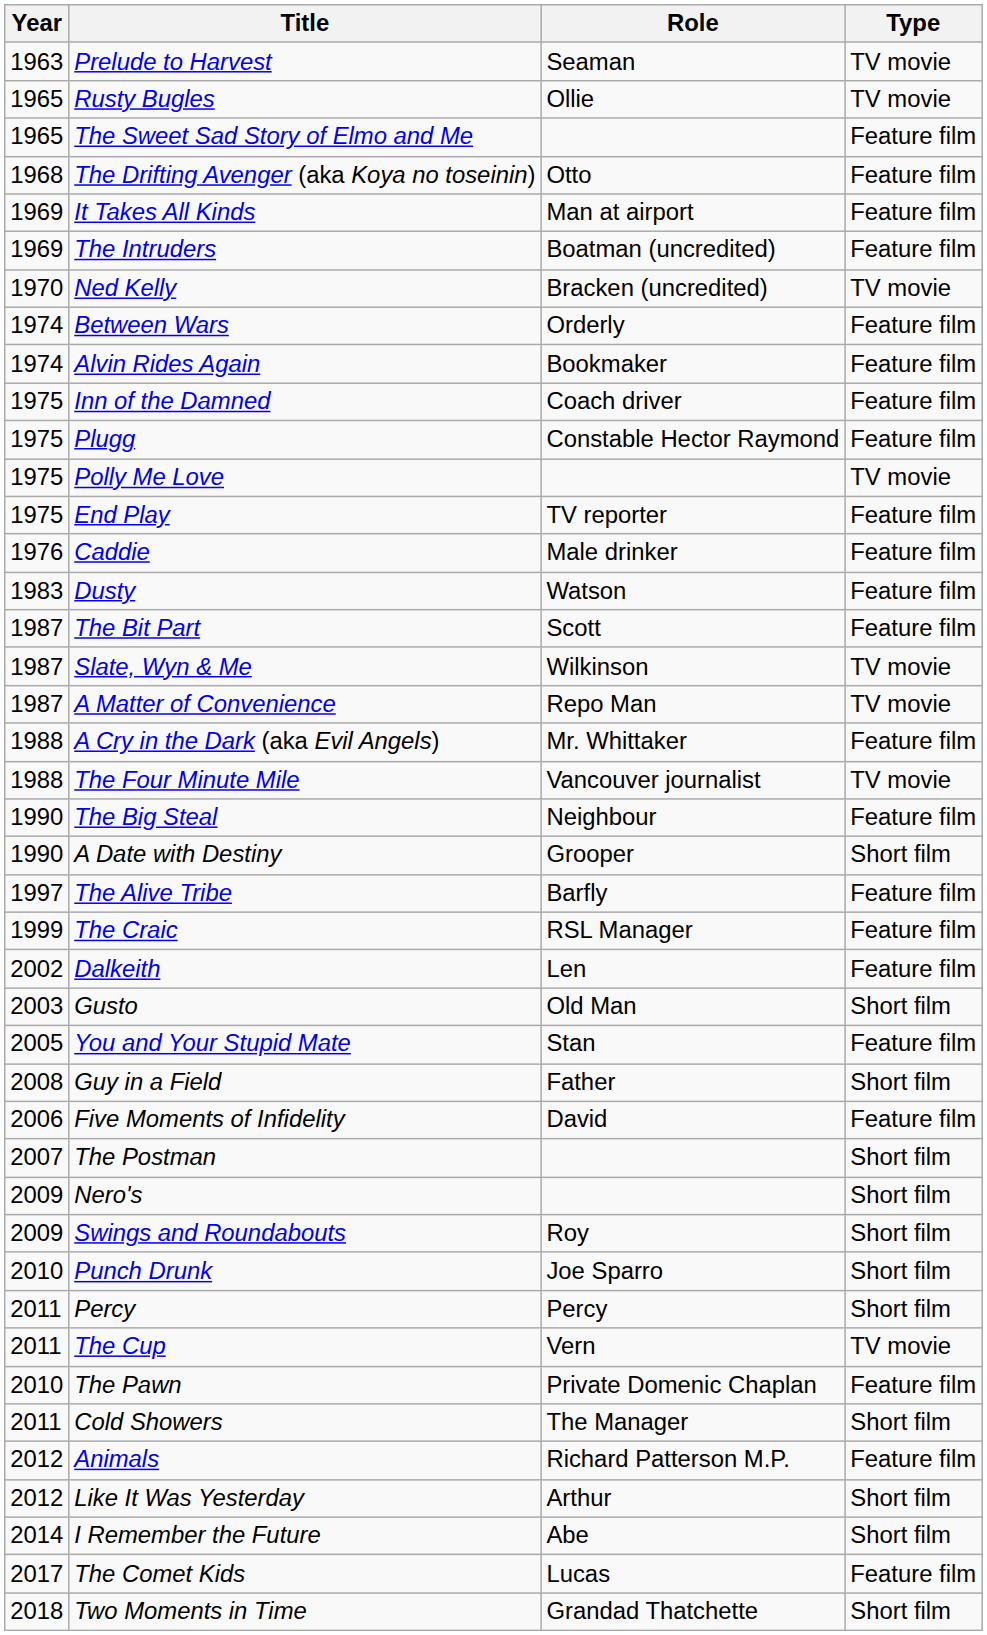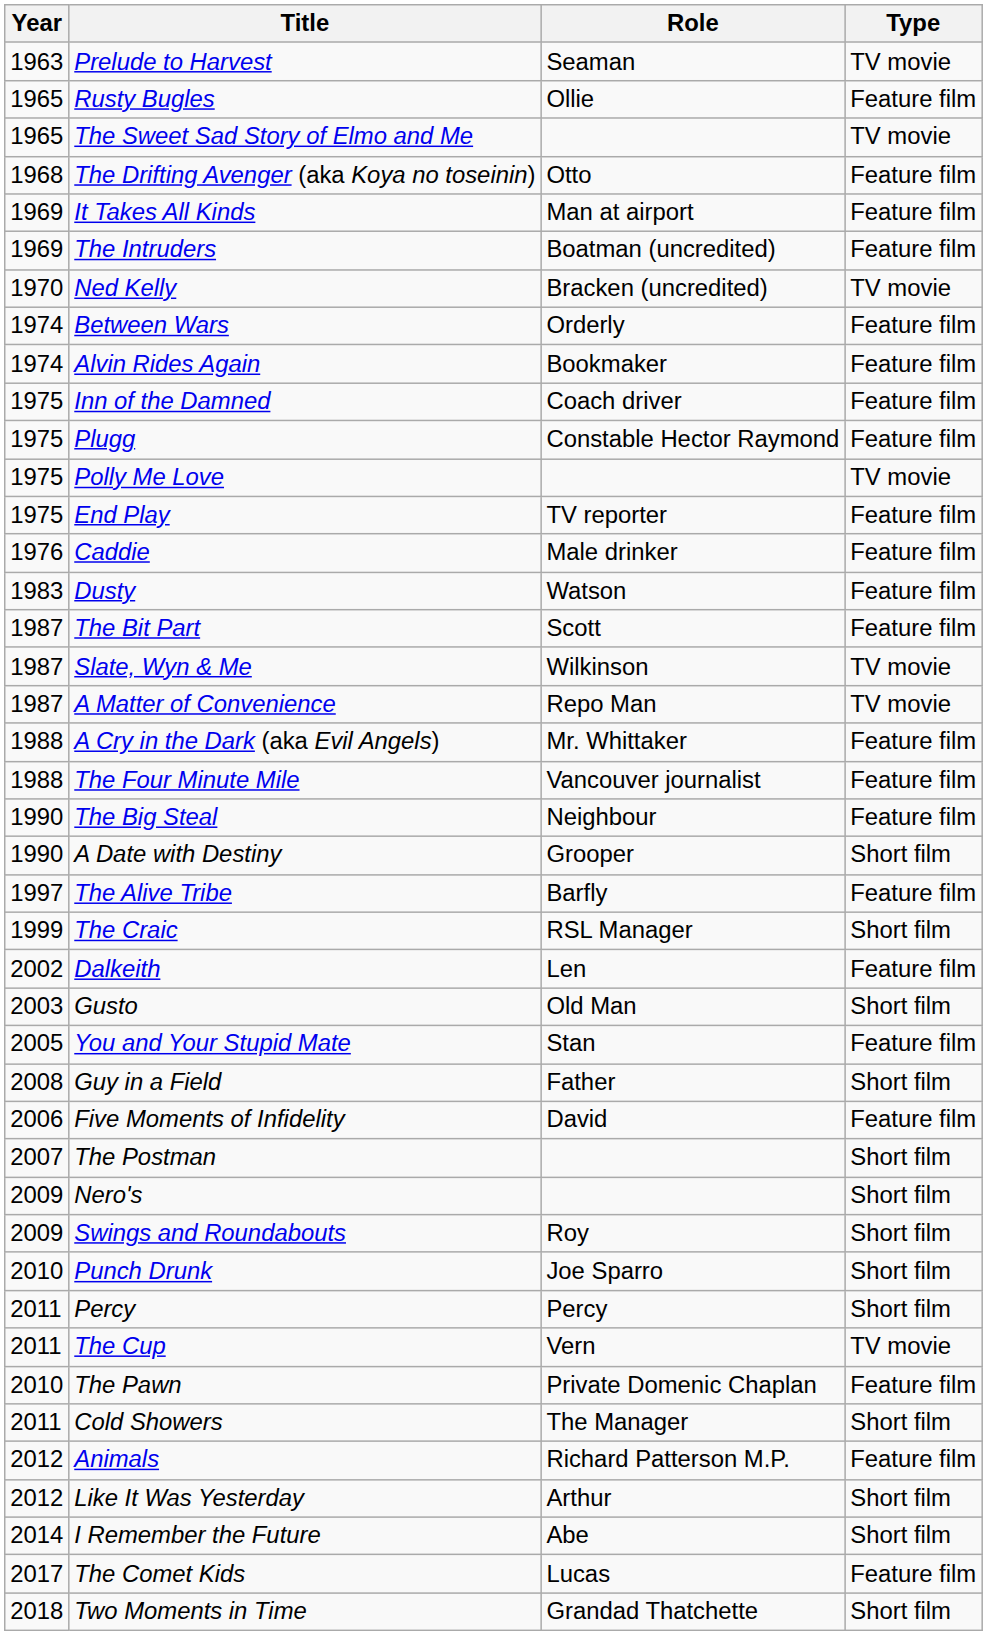 <table class="wikitable">
 <tr>
 <th>Year</th>
 <th>Title</th>
 <th>Role</th>
 <th>Type</th>
 </tr>
 <tr>
 <td>1963</td>
 <td><em><a href='#'>Prelude to Harvest</a></em></td>
 <td>Seaman</td>
 <td>TV movie</td>
 </tr>
 <tr>
 <td>1965</td>
 <td><em><a href='#'>Rusty Bugles</a></em></td>
 <td>Ollie</td>
-<td>TV movie</td>
+<td>Feature film</td>
 </tr>
 <tr>
 <td>1965</td>
 <td><em><a href='#'>The Sweet Sad Story of Elmo and Me</a></em></td>
 <td></td>
-<td>Feature film</td>
+<td>TV movie</td>
 </tr>
 <tr>
 <td>1968</td>
 <td><em><a href='#'>The Drifting Avenger</a></em> (aka <em>Koya no toseinin</em>)</td>
 <td>Otto</td>
 <td>Feature film</td>
 </tr>
 <tr>
 <td>1969</td>
 <td><em><a href='#'>It Takes All Kinds</a></em></td>
 <td>Man at airport</td>
 <td>Feature film</td>
 </tr>
 <tr>
 <td>1969</td>
 <td><em><a href='#'>The Intruders</a></em></td>
 <td>Boatman (uncredited)</td>
 <td>Feature film</td>
 </tr>
 <tr>
 <td>1970</td>
 <td><em><a href='#'>Ned Kelly</a></em></td>
 <td>Bracken (uncredited)</td>
 <td>TV movie</td>
 </tr>
 <tr>
 <td>1974</td>
 <td><em><a href='#'>Between Wars</a></em></td>
 <td>Orderly</td>
 <td>Feature film</td>
 </tr>
 <tr>
 <td>1974</td>
 <td><em><a href='#'>Alvin Rides Again</a></em></td>
 <td>Bookmaker</td>
 <td>Feature film</td>
 </tr>
 <tr>
 <td>1975</td>
 <td><em><a href='#'>Inn of the Damned</a></em></td>
 <td>Coach driver</td>
 <td>Feature film</td>
 </tr>
 <tr>
 <td>1975</td>
 <td><em><a href='#'>Plugg</a></em></td>
 <td>Constable Hector Raymond</td>
 <td>Feature film</td>
 </tr>
 <tr>
 <td>1975</td>
 <td><em><a href='#'>Polly Me Love</a></em></td>
 <td></td>
 <td>TV movie</td>
 </tr>
 <tr>
 <td>1975</td>
 <td><em><a href='#'>End Play</a></em></td>
 <td>TV reporter</td>
 <td>Feature film</td>
 </tr>
 <tr>
 <td>1976</td>
 <td><em><a href='#'>Caddie</a></em></td>
 <td>Male drinker</td>
 <td>Feature film</td>
 </tr>
 <tr>
 <td>1983</td>
 <td><em><a href='#'>Dusty</a></em></td>
 <td>Watson</td>
 <td>Feature film</td>
 </tr>
 <tr>
 <td>1987</td>
 <td><em><a href='#'>The Bit Part</a></em></td>
 <td>Scott</td>
 <td>Feature film</td>
 </tr>
 <tr>
 <td>1987</td>
 <td><em><a href='#'>Slate, Wyn & Me</a></em></td>
 <td>Wilkinson</td>
 <td>TV movie</td>
 </tr>
 <tr>
 <td>1987</td>
 <td><em><a href='#'>A Matter of Convenience</a></em></td>
 <td>Repo Man</td>
 <td>TV movie</td>
 </tr>
 <tr>
 <td>1988</td>
 <td><em><a href='#'>A Cry in the Dark</a></em> (aka <em>Evil Angels</em>)</td>
 <td>Mr. Whittaker</td>
 <td>Feature film</td>
 </tr>
 <tr>
 <td>1988</td>
 <td><em><a href='#'>The Four Minute Mile</a></em></td>
 <td>Vancouver journalist</td>
-<td>TV movie</td>
+<td>Feature film</td>
 </tr>
 <tr>
 <td>1990</td>
 <td><em><a href='#'>The Big Steal</a></em></td>
 <td>Neighbour</td>
 <td>Feature film</td>
 </tr>
 <tr>
 <td>1990</td>
 <td><em>A Date with Destiny</em></td>
 <td>Grooper</td>
 <td>Short film</td>
 </tr>
 <tr>
 <td>1997</td>
 <td><em><a href='#'>The Alive Tribe</a></em></td>
 <td>Barfly</td>
 <td>Feature film</td>
 </tr>
 <tr>
 <td>1999</td>
 <td><em><a href='#'>The Craic</a></em></td>
 <td>RSL Manager</td>
-<td>Feature film</td>
+<td>Short film</td>
 </tr>
 <tr>
 <td>2002</td>
 <td><em><a href='#'>Dalkeith</a></em></td>
 <td>Len</td>
 <td>Feature film</td>
 </tr>
 <tr>
 <td>2003</td>
 <td><em>Gusto</em></td>
 <td>Old Man</td>
 <td>Short film</td>
 </tr>
 <tr>
 <td>2005</td>
 <td><em><a href='#'>You and Your Stupid Mate</a></em></td>
 <td>Stan</td>
 <td>Feature film</td>
 </tr>
 <tr>
 <td>2008</td>
 <td><em>Guy in a Field</em></td>
 <td>Father</td>
 <td>Short film</td>
 </tr>
 <tr>
 <td>2006</td>
 <td><em>Five Moments of Infidelity</em></td>
 <td>David</td>
 <td>Feature film</td>
 </tr>
 <tr>
 <td>2007</td>
 <td><em>The Postman</em></td>
 <td></td>
 <td>Short film</td>
 </tr>
 <tr>
 <td>2009</td>
 <td><em>Nero's</em></td>
 <td></td>
 <td>Short film</td>
 </tr>
 <tr>
 <td>2009</td>
 <td><em><a href='#'>Swings and Roundabouts</a></em></td>
 <td>Roy</td>
 <td>Short film</td>
 </tr>
 <tr>
 <td>2010</td>
 <td><em><a href='#'>Punch Drunk</a></em></td>
 <td>Joe Sparro</td>
 <td>Short film</td>
 </tr>
 <tr>
 <td>2011</td>
 <td><em>Percy</em></td>
 <td>Percy</td>
 <td>Short film</td>
 </tr>
 <tr>
 <td>2011</td>
 <td><em><a href='#'>The Cup</a></em></td>
 <td>Vern</td>
 <td>TV movie</td>
 </tr>
 <tr>
 <td>2010</td>
 <td><em>The Pawn</em></td>
 <td>Private Domenic Chaplan</td>
 <td>Feature film</td>
 </tr>
 <tr>
 <td>2011</td>
 <td><em>Cold Showers</em></td>
 <td>The Manager</td>
 <td>Short film</td>
 </tr>
 <tr>
 <td>2012</td>
 <td><em><a href='#'>Animals</a></em></td>
 <td>Richard Patterson M.P.</td>
 <td>Feature film</td>
 </tr>
 <tr>
 <td>2012</td>
 <td><em>Like It Was Yesterday</em></td>
 <td>Arthur</td>
 <td>Short film</td>
 </tr>
 <tr>
 <td>2014</td>
 <td><em>I Remember the Future</em></td>
 <td>Abe</td>
 <td>Short film</td>
 </tr>
 <tr>
 <td>2017</td>
 <td><em>The Comet Kids</em></td>
 <td>Lucas</td>
 <td>Feature film</td>
 </tr>
 <tr>
 <td>2018</td>
 <td><em>Two Moments in Time</em></td>
 <td>Grandad Thatchette</td>
 <td>Short film</td>
 </tr>
 </table>
